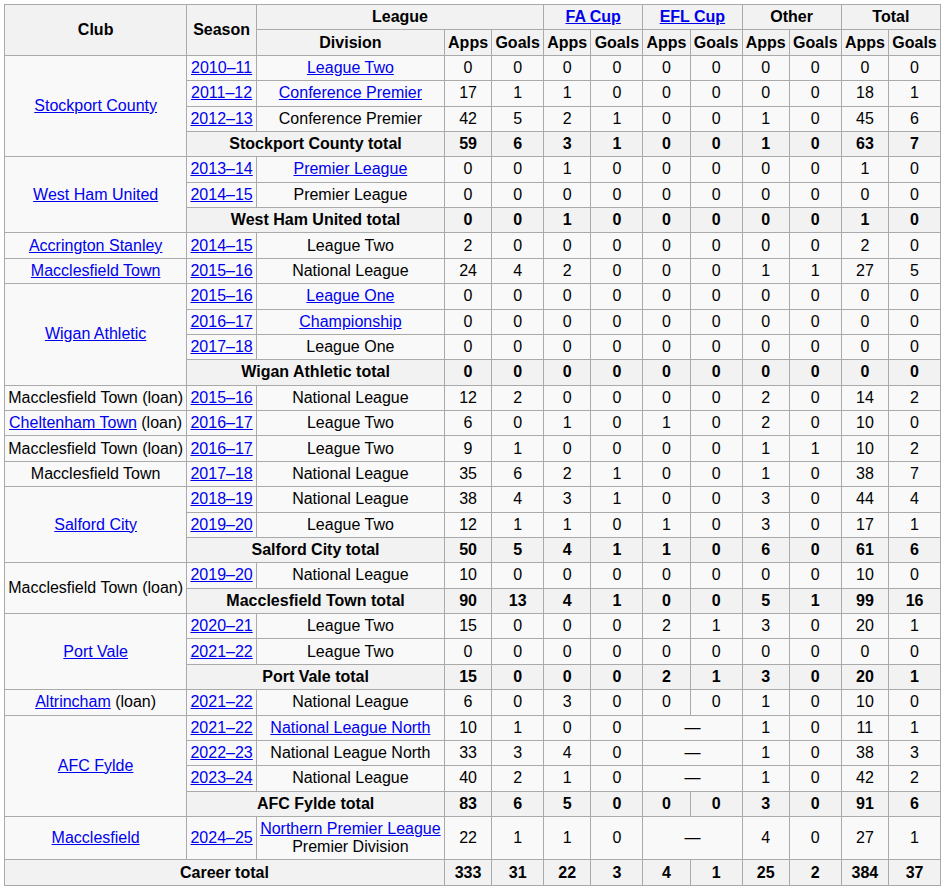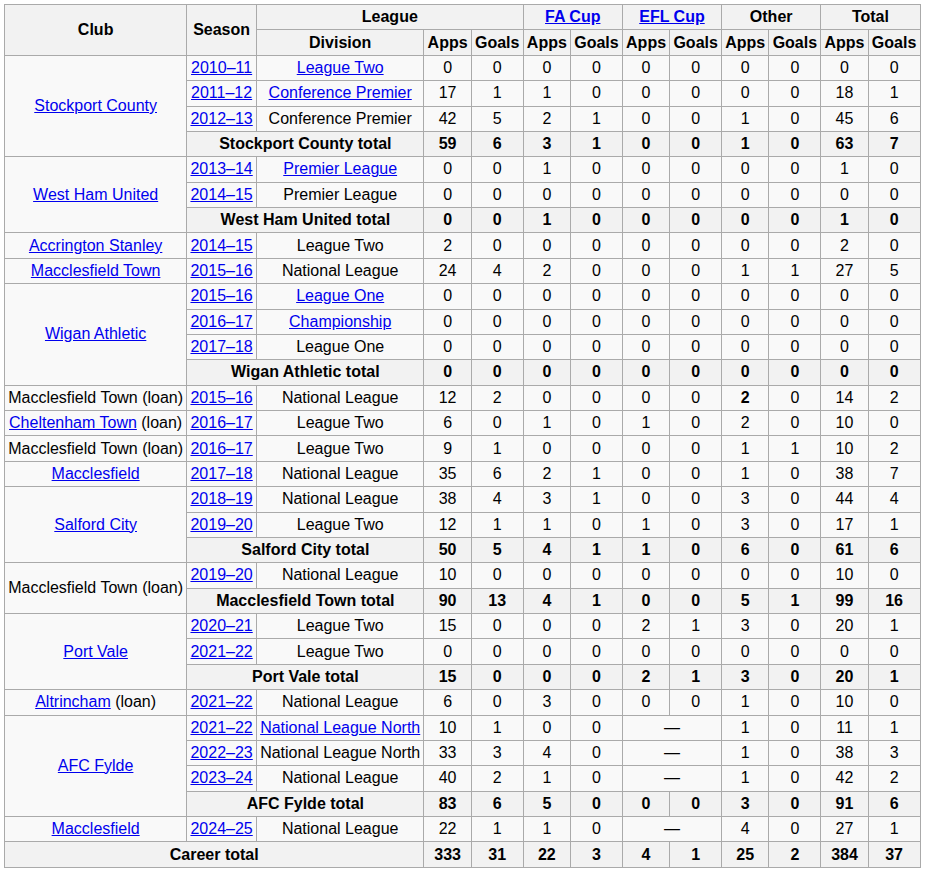 <table class="wikitable" style="text-align: center;">
 <tr>
 <th rowspan="2">Club</th>
 <th rowspan="2">Season</th>
 <th colspan="3">League</th>
 <th colspan="2"><a href='#'>FA Cup</a></th>
 <th colspan="2"><a href='#'>EFL Cup</a></th>
 <th colspan="2">Other</th>
 <th colspan="2">Total</th>
 </tr>
 <tr>
 <th>Division</th>
 <th>Apps</th>
 <th>Goals</th>
 <th>Apps</th>
 <th>Goals</th>
 <th>Apps</th>
 <th>Goals</th>
 <th>Apps</th>
 <th>Goals</th>
 <th>Apps</th>
 <th>Goals</th>
 </tr>
 <tr>
 <td rowspan="4"><a href='#'>Stockport County</a></td>
 <td><a href='#'>2010–11</a></td>
 <td><a href='#'>League Two</a></td>
 <td>0</td>
 <td>0</td>
 <td>0</td>
 <td>0</td>
 <td>0</td>
 <td>0</td>
 <td>0</td>
 <td>0</td>
 <td>0</td>
 <td>0</td>
 </tr>
 <tr>
 <td><a href='#'>2011–12</a></td>
 <td><a href='#'>Conference Premier</a></td>
 <td>17</td>
 <td>1</td>
 <td>1</td>
 <td>0</td>
 <td>0</td>
 <td>0</td>
 <td>0</td>
 <td>0</td>
 <td>18</td>
 <td>1</td>
 </tr>
 <tr>
 <td><a href='#'>2012–13</a></td>
 <td>Conference Premier</td>
 <td>42</td>
 <td>5</td>
 <td>2</td>
 <td>1</td>
 <td>0</td>
 <td>0</td>
 <td>1</td>
 <td>0</td>
 <td>45</td>
 <td>6</td>
 </tr>
 <tr>
 <th colspan="2">Stockport County total</th>
 <th>59</th>
 <th>6</th>
 <th>3</th>
 <th>1</th>
 <th>0</th>
 <th>0</th>
 <th>1</th>
 <th>0</th>
 <th>63</th>
 <th>7</th>
 </tr>
 <tr>
 <td rowspan="3"><a href='#'>West Ham United</a></td>
 <td><a href='#'>2013–14</a></td>
 <td><a href='#'>Premier League</a></td>
 <td>0</td>
 <td>0</td>
 <td>1</td>
 <td>0</td>
 <td>0</td>
 <td>0</td>
 <td>0</td>
 <td>0</td>
 <td>1</td>
 <td>0</td>
 </tr>
 <tr>
 <td><a href='#'>2014–15</a></td>
 <td>Premier League</td>
 <td>0</td>
 <td>0</td>
 <td>0</td>
 <td>0</td>
 <td>0</td>
 <td>0</td>
 <td>0</td>
 <td>0</td>
 <td>0</td>
 <td>0</td>
 </tr>
 <tr>
 <th colspan="2">West Ham United total</th>
 <th>0</th>
 <th>0</th>
 <th>1</th>
 <th>0</th>
 <th>0</th>
 <th>0</th>
 <th>0</th>
 <th>0</th>
 <th>1</th>
 <th>0</th>
 </tr>
 <tr>
 <td><a href='#'>Accrington Stanley</a></td>
 <td><a href='#'>2014–15</a></td>
 <td>League Two</td>
 <td>2</td>
 <td>0</td>
 <td>0</td>
 <td>0</td>
 <td>0</td>
 <td>0</td>
 <td>0</td>
 <td>0</td>
 <td>2</td>
 <td>0</td>
 </tr>
 <tr>
 <td><a href='#'>Macclesfield Town</a></td>
 <td><a href='#'>2015–16</a></td>
 <td>National League</td>
 <td>24</td>
 <td>4</td>
 <td>2</td>
 <td>0</td>
 <td>0</td>
 <td>0</td>
 <td>1</td>
 <td>1</td>
 <td>27</td>
 <td>5</td>
 </tr>
 <tr>
 <td rowspan="4"><a href='#'>Wigan Athletic</a></td>
 <td><a href='#'>2015–16</a></td>
 <td><a href='#'>League One</a></td>
 <td>0</td>
 <td>0</td>
 <td>0</td>
 <td>0</td>
 <td>0</td>
 <td>0</td>
 <td>0</td>
 <td>0</td>
 <td>0</td>
 <td>0</td>
 </tr>
 <tr>
 <td><a href='#'>2016–17</a></td>
 <td><a href='#'>Championship</a></td>
 <td>0</td>
 <td>0</td>
 <td>0</td>
 <td>0</td>
 <td>0</td>
 <td>0</td>
 <td>0</td>
 <td>0</td>
 <td>0</td>
 <td>0</td>
 </tr>
 <tr>
 <td><a href='#'>2017–18</a></td>
 <td>League One</td>
 <td>0</td>
 <td>0</td>
 <td>0</td>
 <td>0</td>
 <td>0</td>
 <td>0</td>
 <td>0</td>
 <td>0</td>
 <td>0</td>
 <td>0</td>
 </tr>
 <tr>
 <th colspan="2">Wigan Athletic total</th>
 <th>0</th>
 <th>0</th>
 <th>0</th>
 <th>0</th>
 <th>0</th>
 <th>0</th>
 <th>0</th>
 <th>0</th>
 <th>0</th>
 <th>0</th>
 </tr>
 <tr>
 <td>Macclesfield Town (loan)</td>
 <td><a href='#'>2015–16</a></td>
 <td>National League</td>
 <td>12</td>
 <td>2</td>
 <td>0</td>
 <td>0</td>
 <td>0</td>
 <td>0</td>
-<td>2</td>
+<td><strong>2</strong></td>
 <td>0</td>
 <td>14</td>
 <td>2</td>
 </tr>
 <tr>
 <td><a href='#'>Cheltenham Town</a> (loan)</td>
 <td><a href='#'>2016–17</a></td>
 <td>League Two</td>
 <td>6</td>
 <td>0</td>
 <td>1</td>
 <td>0</td>
 <td>1</td>
 <td>0</td>
 <td>2</td>
 <td>0</td>
 <td>10</td>
 <td>0</td>
 </tr>
 <tr>
 <td>Macclesfield Town (loan)</td>
 <td><a href='#'>2016–17</a></td>
 <td>League Two</td>
 <td>9</td>
 <td>1</td>
 <td>0</td>
 <td>0</td>
 <td>0</td>
 <td>0</td>
 <td>1</td>
 <td>1</td>
 <td>10</td>
 <td>2</td>
 </tr>
 <tr>
-<td>Macclesfield Town</td>
+<td><a href='#'>Macclesfield</a></td>
 <td><a href='#'>2017–18</a></td>
 <td>National League</td>
 <td>35</td>
 <td>6</td>
 <td>2</td>
 <td>1</td>
 <td>0</td>
 <td>0</td>
 <td>1</td>
 <td>0</td>
 <td>38</td>
 <td>7</td>
 </tr>
 <tr>
 <td rowspan="3"><a href='#'>Salford City</a></td>
 <td><a href='#'>2018–19</a></td>
 <td>National League</td>
 <td>38</td>
 <td>4</td>
 <td>3</td>
 <td>1</td>
 <td>0</td>
 <td>0</td>
 <td>3</td>
 <td>0</td>
 <td>44</td>
 <td>4</td>
 </tr>
 <tr>
 <td><a href='#'>2019–20</a></td>
 <td>League Two</td>
 <td>12</td>
 <td>1</td>
 <td>1</td>
 <td>0</td>
 <td>1</td>
 <td>0</td>
 <td>3</td>
 <td>0</td>
 <td>17</td>
 <td>1</td>
 </tr>
 <tr>
 <th colspan="2">Salford City total</th>
 <th>50</th>
 <th>5</th>
 <th>4</th>
 <th>1</th>
 <th>1</th>
 <th>0</th>
 <th>6</th>
 <th>0</th>
 <th>61</th>
 <th>6</th>
 </tr>
 <tr>
 <td rowspan="2">Macclesfield Town (loan)</td>
 <td><a href='#'>2019–20</a></td>
 <td>National League</td>
 <td>10</td>
 <td>0</td>
 <td>0</td>
 <td>0</td>
 <td>0</td>
 <td>0</td>
 <td>0</td>
 <td>0</td>
 <td>10</td>
 <td>0</td>
 </tr>
 <tr>
 <th colspan="2">Macclesfield Town total</th>
 <th>90</th>
 <th>13</th>
 <th>4</th>
 <th>1</th>
 <th>0</th>
 <th>0</th>
 <th>5</th>
 <th>1</th>
 <th>99</th>
 <th>16</th>
 </tr>
 <tr>
 <td rowspan="3"><a href='#'>Port Vale</a></td>
 <td><a href='#'>2020–21</a></td>
 <td>League Two</td>
 <td>15</td>
 <td>0</td>
 <td>0</td>
 <td>0</td>
 <td>2</td>
 <td>1</td>
 <td>3</td>
 <td>0</td>
 <td>20</td>
 <td>1</td>
 </tr>
 <tr>
 <td><a href='#'>2021–22</a></td>
 <td>League Two</td>
 <td>0</td>
 <td>0</td>
 <td>0</td>
 <td>0</td>
 <td>0</td>
 <td>0</td>
 <td>0</td>
 <td>0</td>
 <td>0</td>
 <td>0</td>
 </tr>
 <tr>
 <th colspan="2">Port Vale total</th>
 <th>15</th>
 <th>0</th>
 <th>0</th>
 <th>0</th>
 <th>2</th>
 <th>1</th>
 <th>3</th>
 <th>0</th>
 <th>20</th>
 <th>1</th>
 </tr>
 <tr>
 <td><a href='#'>Altrincham</a> (loan)</td>
 <td><a href='#'>2021–22</a></td>
 <td>National League</td>
 <td>6</td>
 <td>0</td>
 <td>3</td>
 <td>0</td>
 <td>0</td>
 <td>0</td>
 <td>1</td>
 <td>0</td>
 <td>10</td>
 <td>0</td>
 </tr>
 <tr>
 <td rowspan="4"><a href='#'>AFC Fylde</a></td>
 <td><a href='#'>2021–22</a></td>
 <td><a href='#'>National League North</a></td>
 <td>10</td>
 <td>1</td>
 <td>0</td>
 <td>0</td>
 <td colspan="2">—</td>
 <td>1</td>
 <td>0</td>
 <td>11</td>
 <td>1</td>
 </tr>
 <tr>
 <td><a href='#'>2022–23</a></td>
 <td>National League North</td>
 <td>33</td>
 <td>3</td>
 <td>4</td>
 <td>0</td>
 <td colspan="2">—</td>
 <td>1</td>
 <td>0</td>
 <td>38</td>
 <td>3</td>
 </tr>
 <tr>
 <td><a href='#'>2023–24</a></td>
 <td>National League</td>
 <td>40</td>
 <td>2</td>
 <td>1</td>
 <td>0</td>
 <td colspan="2">—</td>
 <td>1</td>
 <td>0</td>
 <td>42</td>
 <td>2</td>
 </tr>
 <tr>
 <th colspan="2">AFC Fylde total</th>
 <th>83</th>
 <th>6</th>
 <th>5</th>
 <th>0</th>
 <th>0</th>
 <th>0</th>
 <th>3</th>
 <th>0</th>
 <th>91</th>
 <th>6</th>
 </tr>
 <tr>
 <td><a href='#'>Macclesfield</a></td>
 <td><a href='#'>2024–25</a></td>
-<td><a href='#'>Northern Premier League</a><br>Premier Division</td>
+<td>National League</td>
 <td>22</td>
 <td>1</td>
 <td>1</td>
 <td>0</td>
 <td colspan="2">—</td>
 <td>4</td>
 <td>0</td>
 <td>27</td>
 <td>1</td>
 </tr>
 <tr>
 <th colspan="3">Career total</th>
 <th>333</th>
 <th>31</th>
 <th>22</th>
 <th>3</th>
 <th>4</th>
 <th>1</th>
 <th>25</th>
 <th>2</th>
 <th>384</th>
 <th>37</th>
 </tr>
 </table>
